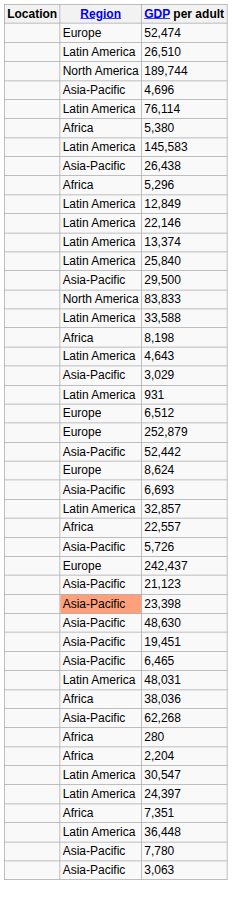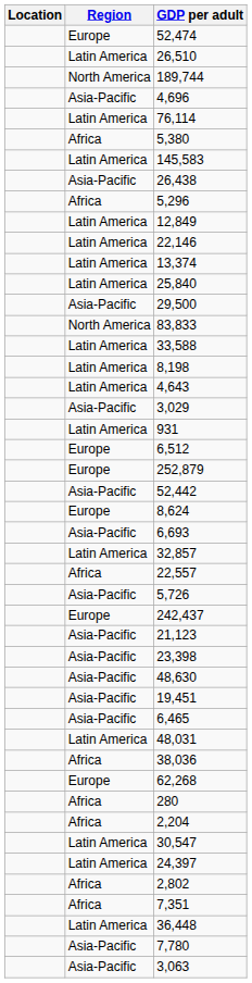 <table class="wikitable sortable mw-datatable static-row-numbers sticky-header col2left" >
 <tr>
 <th>Location</th>
 <th><a href='#'>Region</a></th>
 <th><a href='#'>GDP</a> per adult</th>
 </tr>
 <tr>
 <td></td>
 <td>Europe</td>
 <td>52,474</td>
 </tr>
 <tr>
 <td></td>
 <td>Latin America</td>
 <td>26,510</td>
 </tr>
 <tr>
 <td></td>
 <td>North America</td>
 <td>189,744</td>
 </tr>
 <tr>
 <td></td>
 <td>Asia-Pacific</td>
 <td>4,696</td>
 </tr>
 <tr>
 <td></td>
 <td>Latin America</td>
 <td>76,114</td>
 </tr>
 <tr>
 <td></td>
 <td>Africa</td>
 <td>5,380</td>
 </tr>
 <tr>
 <td></td>
 <td>Latin America</td>
 <td>145,583</td>
 </tr>
 <tr>
 <td></td>
 <td>Asia-Pacific</td>
 <td>26,438</td>
 </tr>
 <tr>
 <td></td>
 <td>Africa</td>
 <td>5,296</td>
 </tr>
 <tr>
 <td></td>
 <td>Latin America</td>
 <td>12,849</td>
 </tr>
 <tr>
 <td></td>
 <td>Latin America</td>
 <td>22,146</td>
 </tr>
 <tr>
 <td></td>
 <td>Latin America</td>
 <td>13,374</td>
 </tr>
 <tr>
 <td></td>
 <td>Latin America</td>
 <td>25,840</td>
 </tr>
 <tr>
 <td></td>
 <td>Asia-Pacific</td>
 <td>29,500</td>
 </tr>
 <tr>
 <td></td>
 <td>North America</td>
 <td>83,833</td>
 </tr>
 <tr>
 <td></td>
 <td>Latin America</td>
 <td>33,588</td>
 </tr>
 <tr>
 <td></td>
-<td>Africa</td>
+<td>Latin America</td>
 <td>8,198</td>
 </tr>
 <tr>
 <td></td>
 <td>Latin America</td>
 <td>4,643</td>
 </tr>
 <tr>
 <td></td>
 <td>Asia-Pacific</td>
 <td>3,029</td>
 </tr>
 <tr>
 <td></td>
 <td>Latin America</td>
 <td>931</td>
 </tr>
 <tr>
 <td></td>
 <td>Europe</td>
 <td>6,512</td>
 </tr>
 <tr>
 <td></td>
 <td>Europe</td>
 <td>252,879</td>
 </tr>
 <tr>
 <td></td>
 <td>Asia-Pacific</td>
 <td>52,442</td>
 </tr>
 <tr>
 <td></td>
 <td>Europe</td>
 <td>8,624</td>
 </tr>
 <tr>
 <td></td>
 <td>Asia-Pacific</td>
 <td>6,693</td>
 </tr>
 <tr>
 <td></td>
 <td>Latin America</td>
 <td>32,857</td>
 </tr>
 <tr>
 <td></td>
 <td>Africa</td>
 <td>22,557</td>
 </tr>
 <tr>
 <td></td>
 <td>Asia-Pacific</td>
 <td>5,726</td>
 </tr>
 <tr>
 <td></td>
 <td>Europe</td>
 <td>242,437</td>
 </tr>
 <tr>
 <td></td>
 <td>Asia-Pacific</td>
 <td>21,123</td>
 </tr>
 <tr>
 <td></td>
-<td style="background: lightsalmon;">Asia-Pacific</td>
+<td>Asia-Pacific</td>
 <td>23,398</td>
 </tr>
 <tr>
 <td></td>
 <td>Asia-Pacific</td>
 <td>48,630</td>
 </tr>
 <tr>
 <td></td>
 <td>Asia-Pacific</td>
 <td>19,451</td>
 </tr>
 <tr>
 <td></td>
 <td>Asia-Pacific</td>
 <td>6,465</td>
 </tr>
 <tr>
 <td></td>
 <td>Latin America</td>
 <td>48,031</td>
 </tr>
 <tr>
 <td></td>
 <td>Africa</td>
 <td>38,036</td>
 </tr>
 <tr>
 <td></td>
-<td>Asia-Pacific</td>
+<td>Europe</td>
 <td>62,268</td>
 </tr>
 <tr>
 <td></td>
 <td>Africa</td>
 <td>280</td>
 </tr>
 <tr>
 <td></td>
 <td>Africa</td>
 <td>2,204</td>
 </tr>
 <tr>
 <td></td>
 <td>Latin America</td>
 <td>30,547</td>
 </tr>
 <tr>
 <td></td>
 <td>Latin America</td>
 <td>24,397</td>
 </tr>
 <tr>
 <td></td>
 <td>Africa</td>
+<td>2,802</td>
+</tr>
+<tr>
+<td></td>
+<td>Africa</td>
 <td>7,351</td>
 </tr>
 <tr>
 <td></td>
 <td>Latin America</td>
 <td>36,448</td>
 </tr>
 <tr>
 <td></td>
 <td>Asia-Pacific</td>
 <td>7,780</td>
 </tr>
 <tr>
 <td></td>
 <td>Asia-Pacific</td>
 <td>3,063</td>
 </tr>
 </table>
